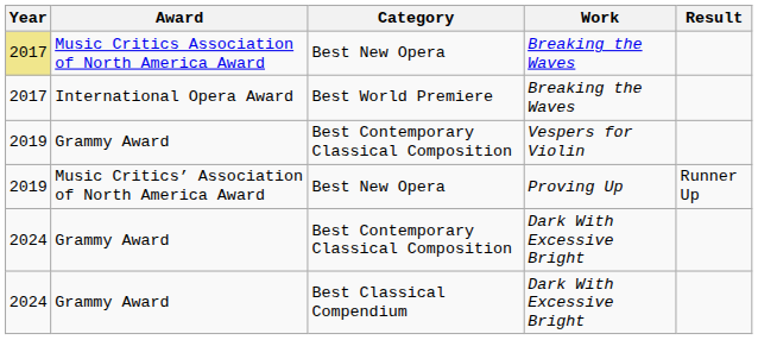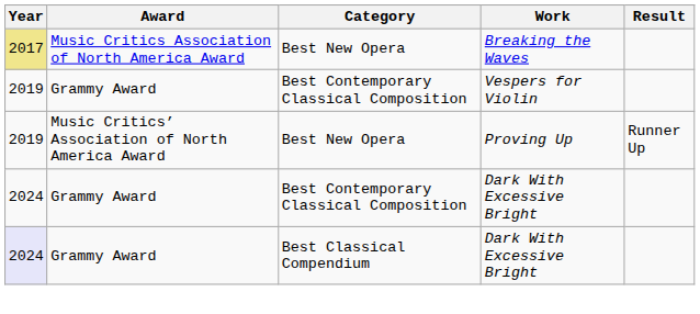 <table class="wikitable">
 <tr>
 <th>Year</th>
 <th>Award</th>
 <th>Category</th>
 <th>Work</th>
 <th>Result</th>
 </tr>
 <tr>
 <td style="background: khaki;">2017</td>
 <td><a href='#'>Music Critics Association of North America Award</a></td>
 <td>Best New Opera</td>
 <td><em><a href='#'>Breaking the Waves</a></em></td>
-<td></td>
-</tr>
-<tr>
-<td>2017</td>
-<td>International Opera Award</td>
-<td>Best World Premiere</td>
-<td><em>Breaking the Waves</em></td>
 <td></td>
 </tr>
 <tr>
 <td>2019</td>
 <td>Grammy Award</td>
 <td>Best Contemporary Classical Composition</td>
 <td><em>Vespers for Violin</em></td>
 <td></td>
 </tr>
 <tr>
 <td>2019</td>
 <td>Music Critics’ Association of North America Award</td>
 <td>Best New Opera</td>
 <td><em>Proving Up</em></td>
 <td>Runner Up</td>
 </tr>
 <tr>
 <td>2024</td>
 <td>Grammy Award</td>
 <td>Best Contemporary Classical Composition</td>
 <td><em>Dark With Excessive Bright</em></td>
 <td></td>
 </tr>
 <tr>
-<td>2024</td>
+<td style="background: lavender;">2024</td>
 <td>Grammy Award</td>
 <td>Best Classical Compendium</td>
 <td><em>Dark With Excessive Bright</em></td>
 <td></td>
 </tr>
 </table>
